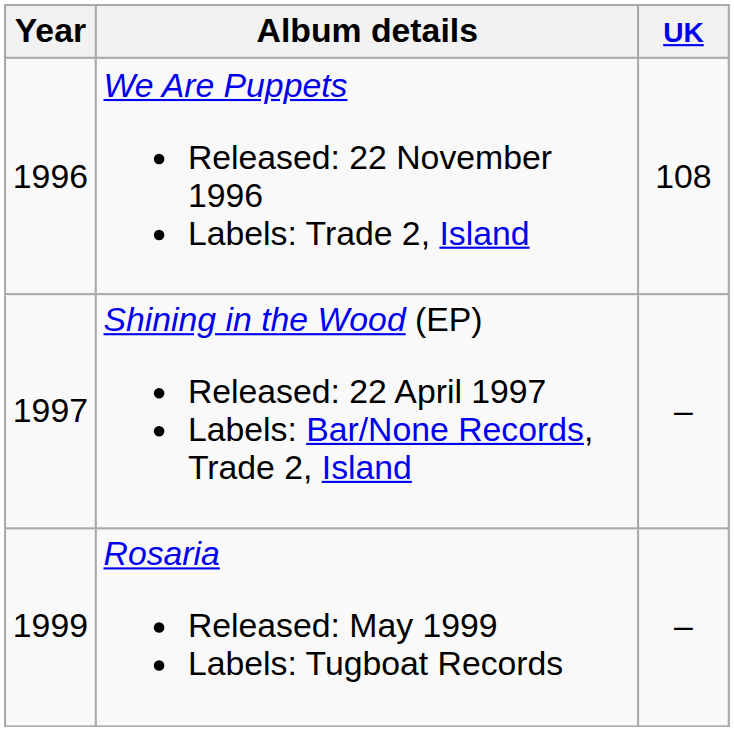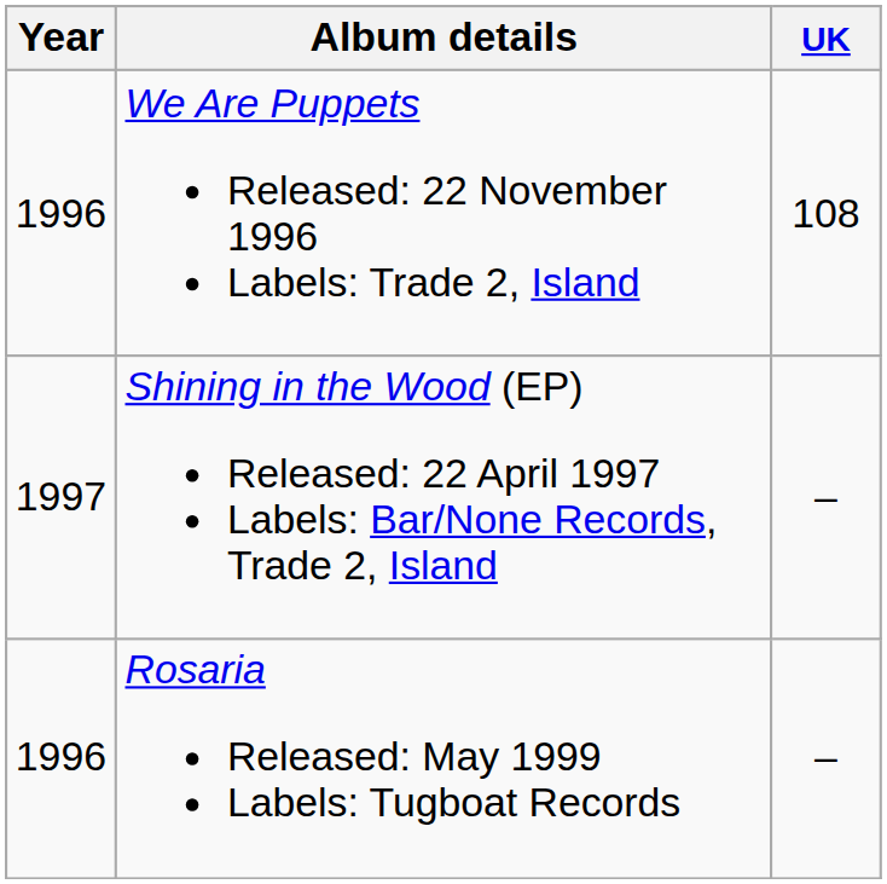 <table class="wikitable">
 <tr>
 <th>Year</th>
 <th width="250">Album details</th>
 <th width="35"><small><a href='#'>UK</a></small></th>
 </tr>
 <tr>
 <td>1996</td>
 <td><em><a href='#'>We Are Puppets</a></em><br><ul><li>Released: 22 November 1996</li><li>Labels: Trade 2, <a href='#'>Island</a></li></ul></td>
 <td align=center>108</td>
 </tr>
 <tr>
 <td>1997</td>
 <td><em><a href='#'>Shining in the Wood</a></em> (EP)<br><ul><li>Released: 22 April 1997</li><li>Labels: <a href='#'>Bar/None Records</a>, Trade 2, <a href='#'>Island</a></li></ul></td>
 <td align=center>–</td>
 </tr>
 <tr>
-<td>1999</td>
+<td>1996</td>
 <td><em><a href='#'>Rosaria</a></em><br><ul><li>Released: May 1999</li><li>Labels: Tugboat Records</li></ul></td>
 <td align=center>–</td>
 </tr>
 <tr>
 </tr>
 </table>
